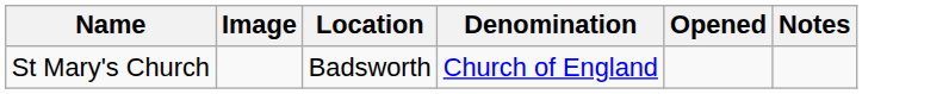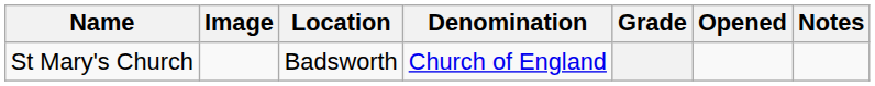 <table class="wikitable sortable">
 <tr>
 <th>Name</th>
 <th class="unsortable">Image</th>
 <th>Location</th>
 <th>Denomination</th>
+<th>Grade</th>
 <th>Opened</th>
 <th class="unsortable">Notes</th>
 </tr>
 <tr>
 <td>St Mary's Church</td>
 <td></td>
 <td>Badsworth</td>
 <td><a href='#'>Church of England</a></td>
+<th></th>
 <td></td>
 <td></td>
 </tr>
 </table>
